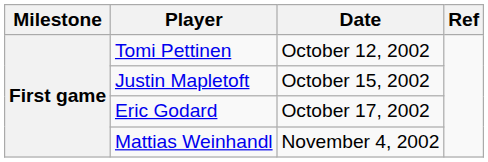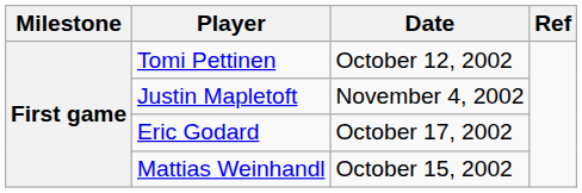 <table class="wikitable">
 <tr>
 <th scope="col">Milestone</th>
 <th scope="col">Player</th>
 <th scope="col">Date</th>
 <th scope="col">Ref</th>
 </tr>
 <tr>
 <th rowspan=4>First game</th>
 <td><a href='#'>Tomi Pettinen</a></td>
 <td>October 12, 2002</td>
 <td rowspan=4></td>
 </tr>
 <tr>
 <td><a href='#'>Justin Mapletoft</a></td>
-<td>October 15, 2002</td>
+<td>November 4, 2002</td>
 </tr>
 <tr>
 <td><a href='#'>Eric Godard</a></td>
 <td>October 17, 2002</td>
 </tr>
 <tr>
 <td><a href='#'>Mattias Weinhandl</a></td>
-<td>November 4, 2002</td>
+<td>October 15, 2002</td>
 </tr>
 </table>
